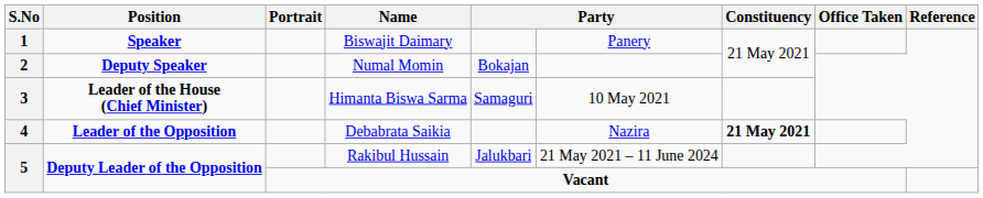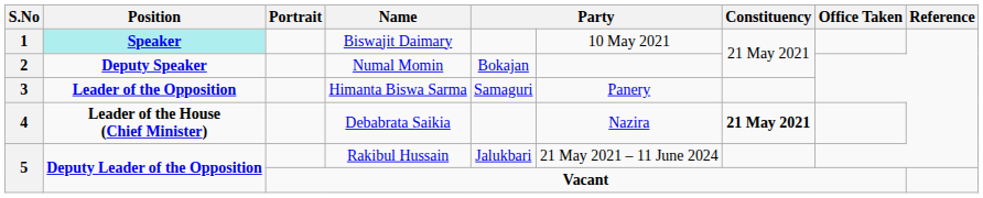 <table class="wikitable sortable" style="text-align:center;">
 <tr>
 <th>S.No</th>
 <th>Position</th>
 <th>Portrait</th>
 <th>Name</th>
 <th colspan="2">Party</th>
 <th>Constituency</th>
 <th>Office Taken</th>
 <th>Reference</th>
 </tr>
 <tr>
 <th>1</th>
-<td><strong><a href='#'>Speaker</a></strong></td>
+<td style="background: paleturquoise;"><strong><a href='#'>Speaker</a></strong></td>
 <td></td>
 <td><a href='#'>Biswajit Daimary</a></td>
 <td></td>
-<td><a href='#'>Panery</a></td>
+<td>10 May 2021</td>
 <td rowspan=2>21 May 2021</td>
 <td></td>
 </tr>
 <tr>
 <th>2</th>
 <td><strong><a href='#'>Deputy Speaker</a></strong></td>
 <td></td>
 <td><a href='#'>Numal Momin</a></td>
 <td><a href='#'>Bokajan</a></td>
 <td></td>
 </tr>
 <tr>
 <th>3</th>
-<td><strong>Leader of the House</strong> <br> <strong>(<a href='#'>Chief Minister</a>)</strong></td>
+<td><strong><a href='#'>Leader of the Opposition</a></strong></td>
 <td></td>
 <td><a href='#'>Himanta Biswa Sarma</a></td>
 <td><a href='#'>Samaguri</a></td>
-<td>10 May 2021</td>
+<td><a href='#'>Panery</a></td>
 <td></td>
 </tr>
 <tr>
 <th>4</th>
-<td><strong><a href='#'>Leader of the Opposition</a></strong></td>
+<td><strong>Leader of the House</strong> <br> <strong>(<a href='#'>Chief Minister</a>)</strong></td>
 <td></td>
 <td><a href='#'>Debabrata Saikia</a></td>
 <td></td>
 <td><a href='#'>Nazira</a></td>
 <td><strong>21 May 2021</strong></td>
 <td></td>
 </tr>
 <tr>
 <th rowspan=2>5</th>
 <td rowspan=2><strong><a href='#'>Deputy Leader of the Opposition</a></strong></td>
 <td></td>
 <td><a href='#'>Rakibul Hussain</a></td>
 <td><a href='#'>Jalukbari</a></td>
 <td>21 May 2021 – 11 June 2024</td>
 <td></td>
 </tr>
 <tr>
 <td colspan=6><strong>Vacant</strong></td>
 <td></td>
 </tr>
 </table>
